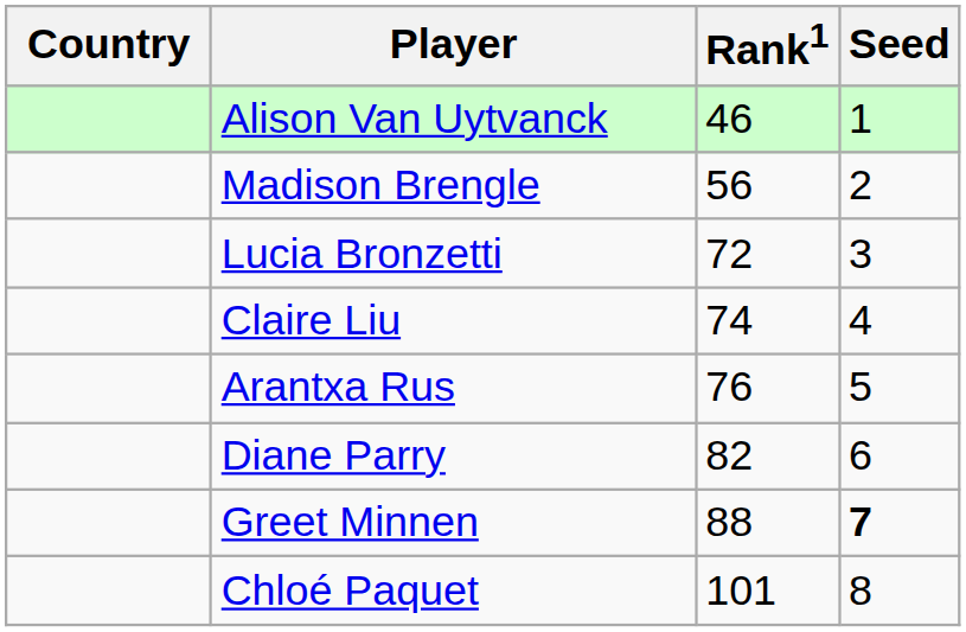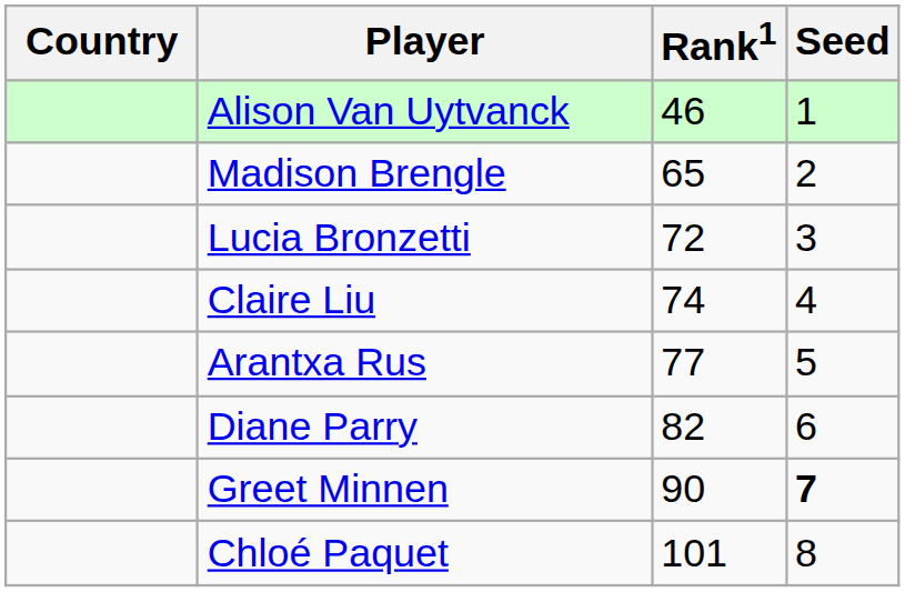 <table class="sortable wikitable">
 <tr>
 <th width="70">Country</th>
 <th width="175">Player</th>
 <th>Rank<sup>1</sup></th>
 <th>Seed</th>
 </tr>
 <tr style="background:#cfc;">
 <td></td>
 <td><a href='#'>Alison Van Uytvanck</a></td>
 <td>46</td>
 <td>1</td>
 </tr>
 <tr>
 <td></td>
 <td><a href='#'>Madison Brengle</a></td>
-<td>56</td>
+<td>65</td>
 <td>2</td>
 </tr>
 <tr>
 <td></td>
 <td><a href='#'>Lucia Bronzetti</a></td>
 <td>72</td>
 <td>3</td>
 </tr>
 <tr>
 <td></td>
 <td><a href='#'>Claire Liu</a></td>
 <td>74</td>
 <td>4</td>
 </tr>
 <tr>
 <td></td>
 <td><a href='#'>Arantxa Rus</a></td>
-<td>76</td>
+<td>77</td>
 <td>5</td>
 </tr>
 <tr>
 <td></td>
 <td><a href='#'>Diane Parry</a></td>
 <td>82</td>
 <td>6</td>
 </tr>
 <tr>
 <td></td>
 <td><a href='#'>Greet Minnen</a></td>
-<td>88</td>
+<td>90</td>
 <td><strong>7</strong></td>
 </tr>
 <tr>
 <td></td>
 <td><a href='#'>Chloé Paquet</a></td>
 <td>101</td>
 <td>8</td>
 </tr>
 </table>
